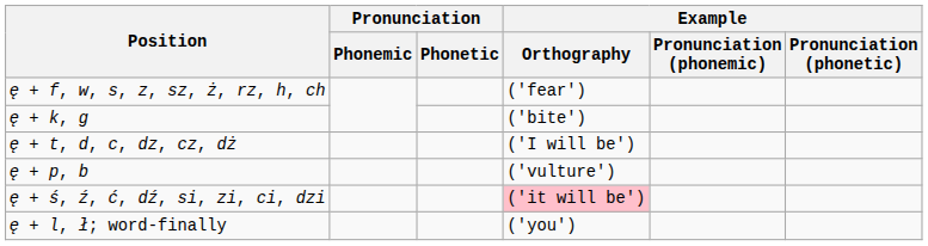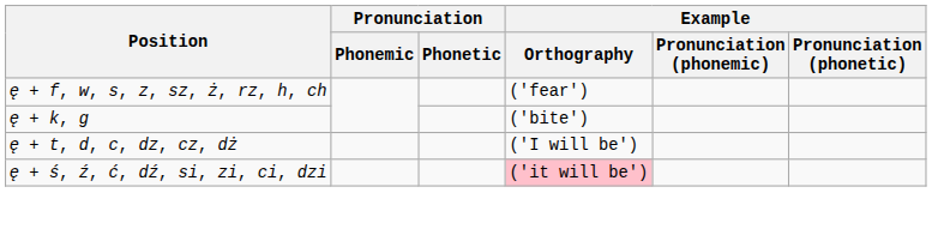 <table class="wikitable">
 <tr>
 <th rowspan="2">Position</th>
 <th colspan="2">Pronunciation</th>
 <th colspan="3">Example</th>
 </tr>
 <tr>
 <th>Phonemic</th>
 <th>Phonetic</th>
 <th>Orthography</th>
 <th>Pronunciation<br>(phonemic)</th>
 <th>Pronunciation<br>(phonetic)</th>
 </tr>
 <tr>
 <td><em>ę</em> +  <em>f</em>, <em>w</em>, <em>s</em>, <em>z</em>, <em>sz</em>, <em>ż</em>, <em>rz</em>, <em>h</em>, <em>ch</em></td>
 <td rowspan="2"></td>
 <td></td>
 <td> ('fear')</td>
 <td></td>
 <td></td>
 </tr>
 <tr>
 <td><em>ę</em> + <em>k</em>, <em>g</em></td>
 <td></td>
 <td> ('bite')</td>
 <td></td>
 <td></td>
 </tr>
 <tr>
 <td><em>ę</em> + <em>t</em>, <em>d</em>, <em>c</em>, <em>dz</em>, <em>cz</em>, <em>dż</em></td>
 <td></td>
 <td></td>
 <td> ('I will be')</td>
 <td></td>
 <td></td>
 </tr>
 <tr>
-<td><em>ę</em> + <em>p</em>, <em>b</em></td>
-<td></td>
-<td></td>
-<td> ('vulture')</td>
-<td></td>
-<td></td>
-</tr>
-<tr>
 <td><em>ę</em> + <em>ś</em>, <em>ź</em>, <em>ć</em>, <em>dź</em>, <em>si</em>, <em>zi</em>, <em>ci</em>, <em>dzi</em></td>
 <td></td>
 <td></td>
 <td style="background: pink;"> ('it will be')</td>
 <td></td>
 <td></td>
 </tr>
-<tr>
-<td><em>ę</em> + <em>l</em>, <em>ł</em>; word-finally</td>
-<td></td>
-<td></td>
-<td> ('you')</td>
-<td></td>
-<td></td>
-</tr>
 </table>
